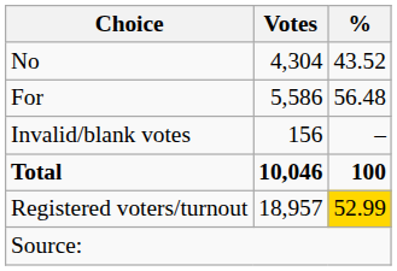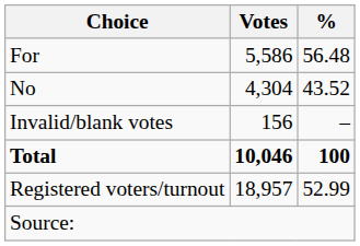 <table class=wikitable style="text-align:right">
 <tr>
 <th>Choice</th>
 <th>Votes</th>
 <th>%</th>
 </tr>
 <tr>
+<td align=left>For</td>
+<td>5,586</td>
+<td>56.48</td>
+</tr>
+<tr>
 <td align=left>No</td>
 <td>4,304</td>
 <td>43.52</td>
-</tr>
-<tr>
-<td align=left>For</td>
-<td>5,586</td>
-<td>56.48</td>
 </tr>
 <tr>
 <td align=left>Invalid/blank votes</td>
 <td>156</td>
 <td>–</td>
 </tr>
 <tr>
 <td align=left><strong>Total</strong></td>
 <td><strong>10,046</strong></td>
 <td><strong>100</strong></td>
 </tr>
 <tr>
 <td align=left>Registered voters/turnout</td>
 <td>18,957</td>
-<td style="background: gold;">52.99</td>
+<td>52.99</td>
 </tr>
 <tr>
 <td align=left colspan=3>Source: </td>
 </tr>
 </table>
